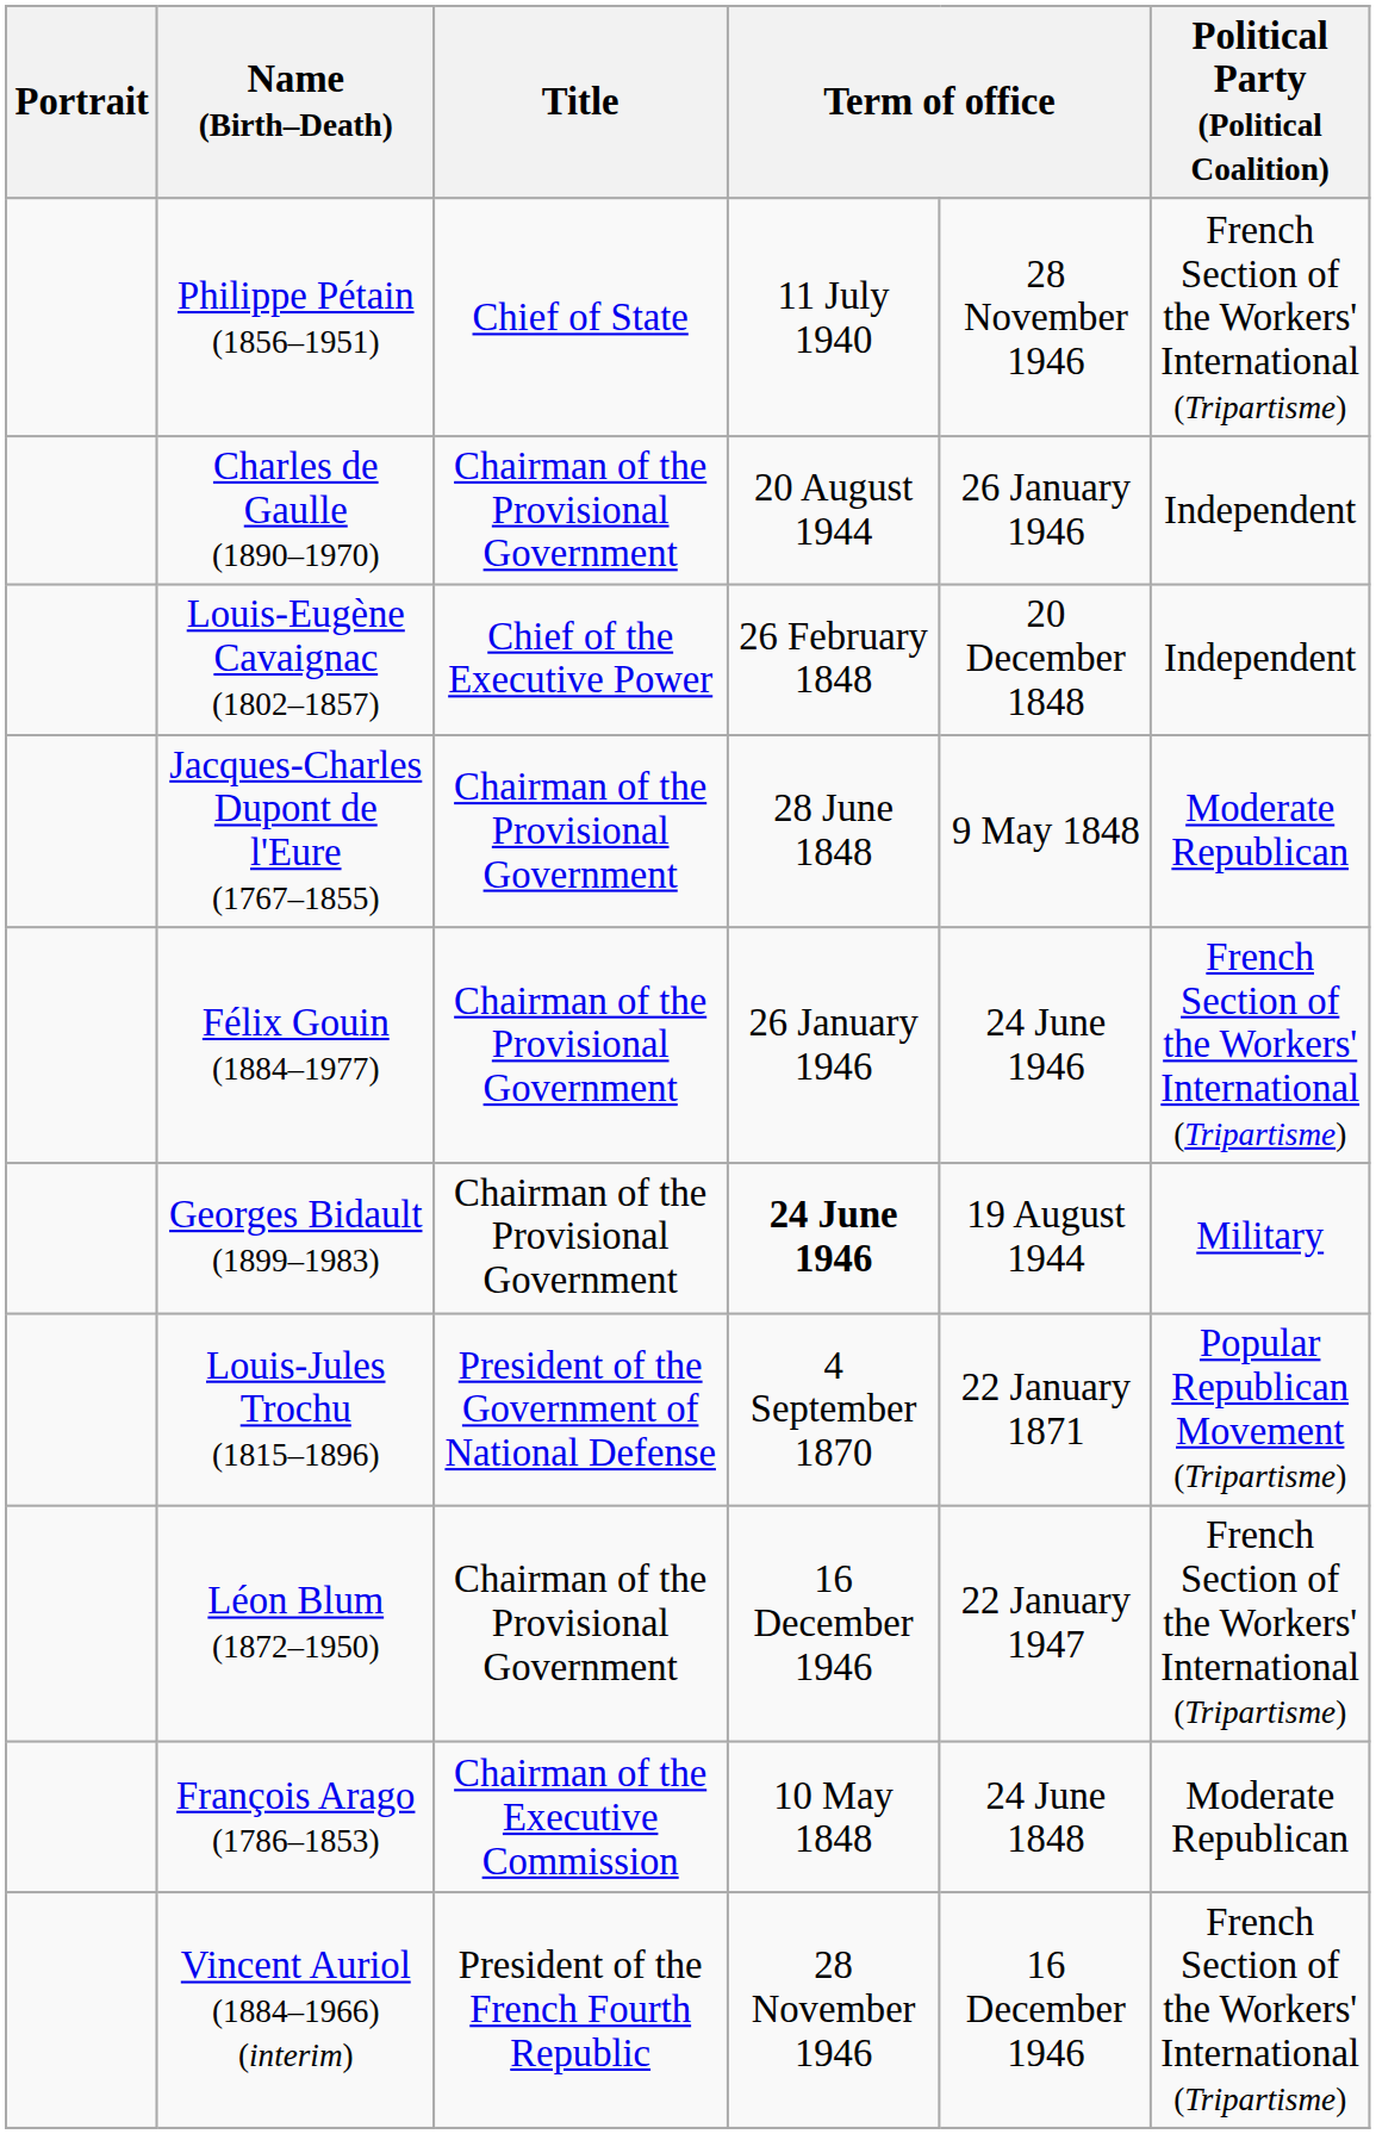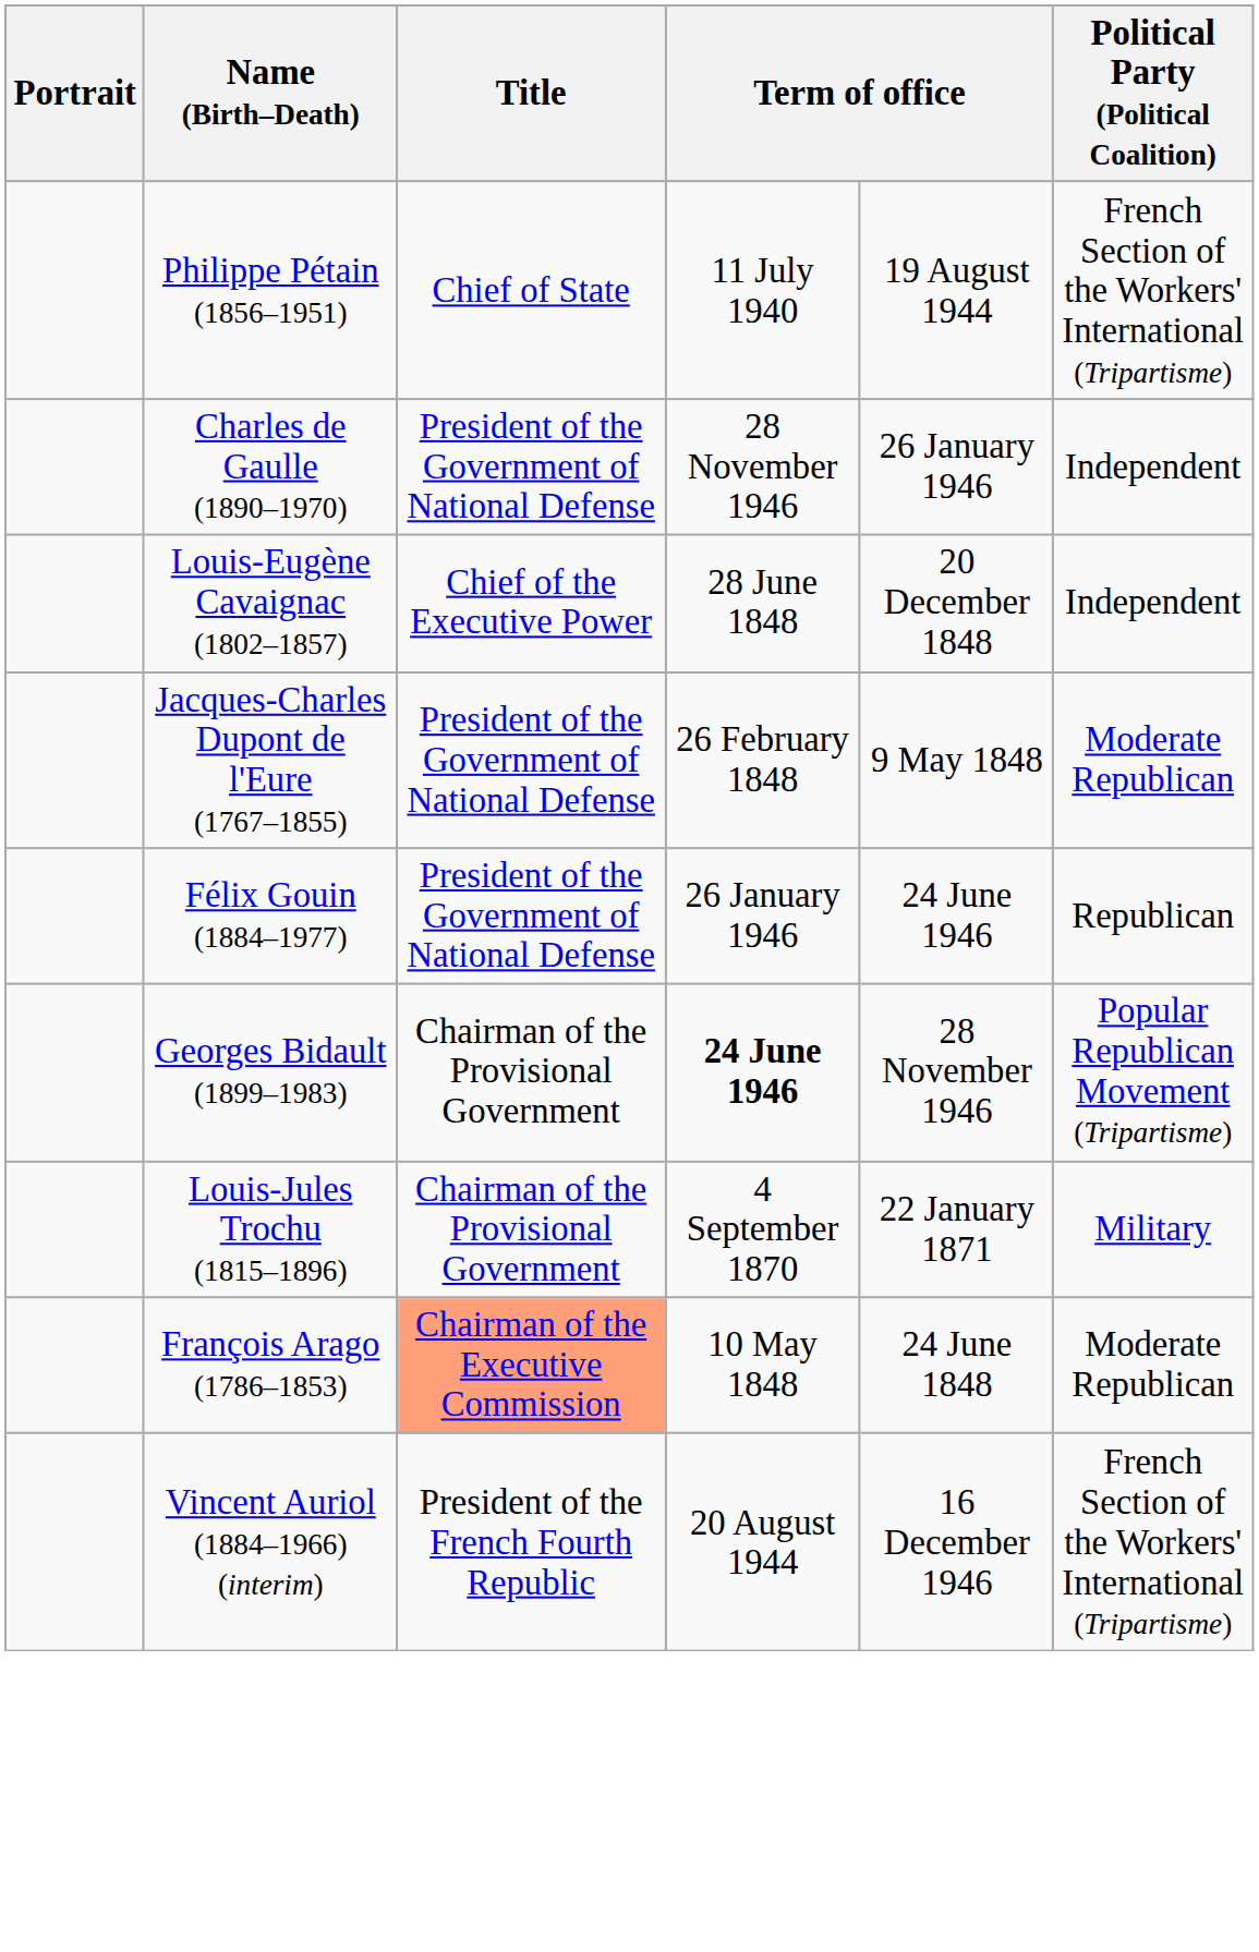 <table class="wikitable" style="width:90%; text-align:center;">
 <tr>
 <th colspan="1" width=70>Portrait</th>
 <th colspan="1" width=28%>Name<br><small>(Birth–Death)</small></th>
 <th colspan="1" width=28%>Title</th>
 <th colspan="2" width=36%>Term of office</th>
 <th width=30%>Political Party<br><small>(Political Coalition)</small></th>
 </tr>
 <tr>
 <td></td>
 <td><a href='#'>Philippe Pétain</a><br><small>(1856–1951)</small></td>
 <td><a href='#'>Chief of State</a></td>
 <td>11 July 1940</td>
-<td>28 November 1946</td>
+<td>19 August 1944</td>
 <td>French Section of the Workers' International<br><small>(<em>Tripartisme</em>)</small></td>
 </tr>
 <tr>
 <td></td>
 <td><a href='#'>Charles de Gaulle</a><br><small>(1890–1970)</small></td>
-<td><a href='#'>Chairman of the Provisional Government</a></td>
-<td>20 August 1944</td>
+<td><a href='#'>President of the Government of National Defense</a></td>
+<td>28 November 1946</td>
 <td>26 January 1946</td>
 <td>Independent</td>
 </tr>
 <tr>
 <td></td>
 <td><a href='#'>Louis-Eugène Cavaignac</a><br><small>(1802–1857)</small></td>
 <td><a href='#'>Chief of the Executive Power</a></td>
-<td>26 February 1848</td>
+<td>28 June 1848</td>
 <td>20 December 1848</td>
 <td>Independent</td>
 </tr>
 <tr>
 <td></td>
 <td><a href='#'>Jacques-Charles Dupont de l'Eure</a><br><small>(1767–1855)</small></td>
-<td><a href='#'>Chairman of the Provisional Government</a></td>
-<td>28 June 1848</td>
+<td><a href='#'>President of the Government of National Defense</a></td>
+<td>26 February 1848</td>
 <td>9 May 1848</td>
 <td><a href='#'>Moderate Republican</a></td>
 </tr>
 <tr>
 <td></td>
 <td><a href='#'>Félix Gouin</a><br><small>(1884–1977)</small></td>
-<td><a href='#'>Chairman of the Provisional Government</a></td>
+<td><a href='#'>President of the Government of National Defense</a></td>
 <td>26 January 1946</td>
 <td>24 June 1946</td>
-<td><a href='#'>French Section of the Workers' International</a><br><small>(<em><a href='#'>Tripartisme</a></em>)</small></td>
+<td>Republican</td>
 </tr>
 <tr>
 <td></td>
 <td><a href='#'>Georges Bidault</a><br><small>(1899–1983)</small></td>
 <td>Chairman of the Provisional Government</td>
 <td><strong>24 June 1946</strong></td>
-<td>19 August 1944</td>
+<td>28 November 1946</td>
+<td><a href='#'>Popular Republican Movement</a><br><small>(<em>Tripartisme</em>)</small></td>
+</tr>
+<tr>
+<td></td>
+<td><a href='#'>Louis-Jules Trochu</a><br><small>(1815–1896)</small></td>
+<td><a href='#'>Chairman of the Provisional Government</a></td>
+<td>4 September 1870</td>
+<td>22 January 1871</td>
 <td><a href='#'>Military</a></td>
 </tr>
 <tr>
 <td></td>
-<td><a href='#'>Louis-Jules Trochu</a><br><small>(1815–1896)</small></td>
-<td><a href='#'>President of the Government of National Defense</a></td>
-<td>4 September 1870</td>
-<td>22 January 1871</td>
-<td><a href='#'>Popular Republican Movement</a><br><small>(<em>Tripartisme</em>)</small></td>
-</tr>
-<tr>
-<td></td>
-<td><a href='#'>Léon Blum</a><br><small>(1872–1950)</small></td>
-<td>Chairman of the Provisional Government</td>
-<td>16 December 1946</td>
-<td>22 January 1947</td>
-<td>French Section of the Workers' International<br><small>(<em>Tripartisme</em>)</small></td>
-</tr>
-<tr>
-<td></td>
 <td><a href='#'>François Arago</a><br><small>(1786–1853)</small></td>
-<td><a href='#'>Chairman of the Executive Commission</a></td>
+<td style="background: lightsalmon;"><a href='#'>Chairman of the Executive Commission</a></td>
 <td>10 May 1848</td>
 <td>24 June 1848</td>
 <td>Moderate Republican</td>
 </tr>
 <tr>
 <td></td>
 <td><a href='#'>Vincent Auriol</a><br><small>(1884–1966)</small><br><small>(<em>interim</em>)</small></td>
 <td>President of the <a href='#'>French Fourth Republic</a></td>
-<td>28 November 1946</td>
+<td>20 August 1944</td>
 <td>16 December 1946</td>
 <td>French Section of the Workers' International<br><small>(<em>Tripartisme</em>)</small></td>
 </tr>
 </table>
